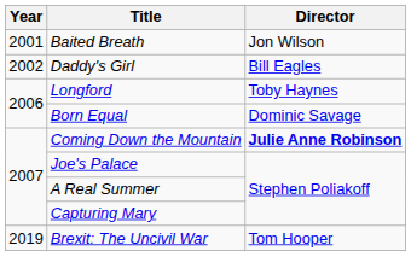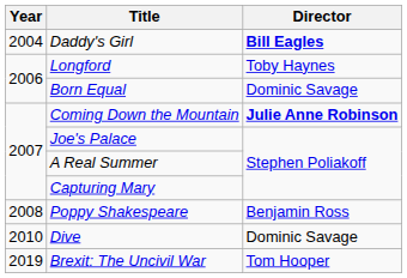 <table class="wikitable">
 <tr>
 <th>Year</th>
 <th>Title</th>
 <th>Director</th>
 </tr>
 <tr>
-<td>2001</td>
-<td><em>Baited Breath</em></td>
-<td>Jon Wilson</td>
-</tr>
-<tr>
-<td>2002</td>
+<td>2004</td>
 <td><em>Daddy's Girl</em></td>
-<td><a href='#'>Bill Eagles</a></td>
+<td><strong><a href='#'>Bill Eagles</a></strong></td>
 </tr>
 <tr>
 <td rowspan=2>2006</td>
 <td><em><a href='#'>Longford</a></em></td>
 <td><a href='#'>Toby Haynes</a></td>
 </tr>
 <tr>
 <td><em><a href='#'>Born Equal</a></em></td>
 <td><a href='#'>Dominic Savage</a></td>
 </tr>
 <tr>
 <td rowspan=4>2007</td>
 <td><em><a href='#'>Coming Down the Mountain</a></em></td>
 <td><strong><a href='#'>Julie Anne Robinson</a></strong></td>
 </tr>
 <tr>
 <td><em><a href='#'>Joe's Palace</a></em></td>
 <td rowspan=3><a href='#'>Stephen Poliakoff</a></td>
 </tr>
 <tr>
 <td><em>A Real Summer</em></td>
 </tr>
 <tr>
 <td><em><a href='#'>Capturing Mary</a></em></td>
 </tr>
 <tr>
+<td>2008</td>
+<td><em><a href='#'>Poppy Shakespeare</a></em></td>
+<td><a href='#'>Benjamin Ross</a></td>
+</tr>
+<tr>
+<td>2010</td>
+<td><em><a href='#'>Dive</a></em></td>
+<td>Dominic Savage</td>
+</tr>
+<tr>
 <td>2019</td>
 <td><em><a href='#'>Brexit: The Uncivil War</a></em></td>
 <td><a href='#'>Tom Hooper</a></td>
 </tr>
 </table>
